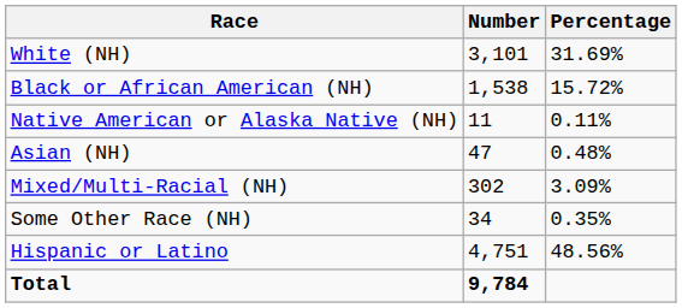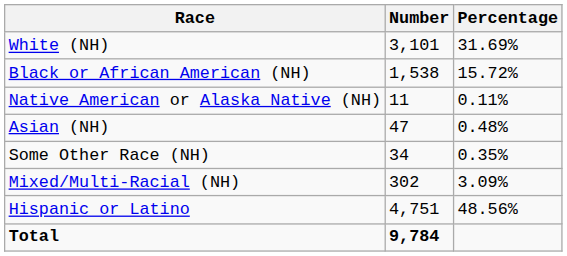 <table class="wikitable">
 <tr>
 <th>Race</th>
 <th>Number</th>
 <th>Percentage</th>
 </tr>
 <tr>
 <td><a href='#'>White</a> (NH)</td>
 <td>3,101</td>
 <td>31.69%</td>
 </tr>
 <tr>
 <td><a href='#'>Black or African American</a> (NH)</td>
 <td>1,538</td>
 <td>15.72%</td>
 </tr>
 <tr>
 <td><a href='#'>Native American</a> or <a href='#'>Alaska Native</a> (NH)</td>
 <td>11</td>
 <td>0.11%</td>
 </tr>
 <tr>
 <td><a href='#'>Asian</a> (NH)</td>
 <td>47</td>
 <td>0.48%</td>
 </tr>
 <tr>
+<td>Some Other Race (NH)</td>
+<td>34</td>
+<td>0.35%</td>
+</tr>
+<tr>
 <td><a href='#'>Mixed/Multi-Racial</a> (NH)</td>
 <td>302</td>
 <td>3.09%</td>
-</tr>
-<tr>
-<td>Some Other Race (NH)</td>
-<td>34</td>
-<td>0.35%</td>
 </tr>
 <tr>
 <td><a href='#'>Hispanic or Latino</a></td>
 <td>4,751</td>
 <td>48.56%</td>
 </tr>
 <tr>
 <td><strong>Total</strong></td>
 <td><strong>9,784</strong></td>
 <td></td>
 </tr>
 </table>
